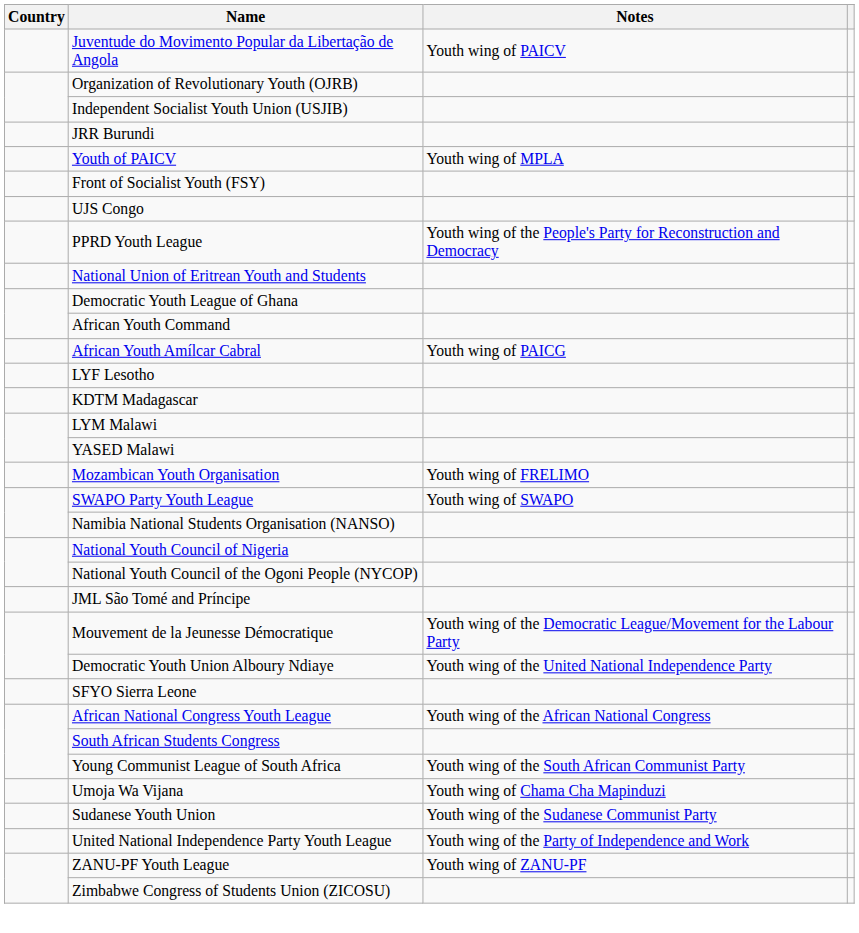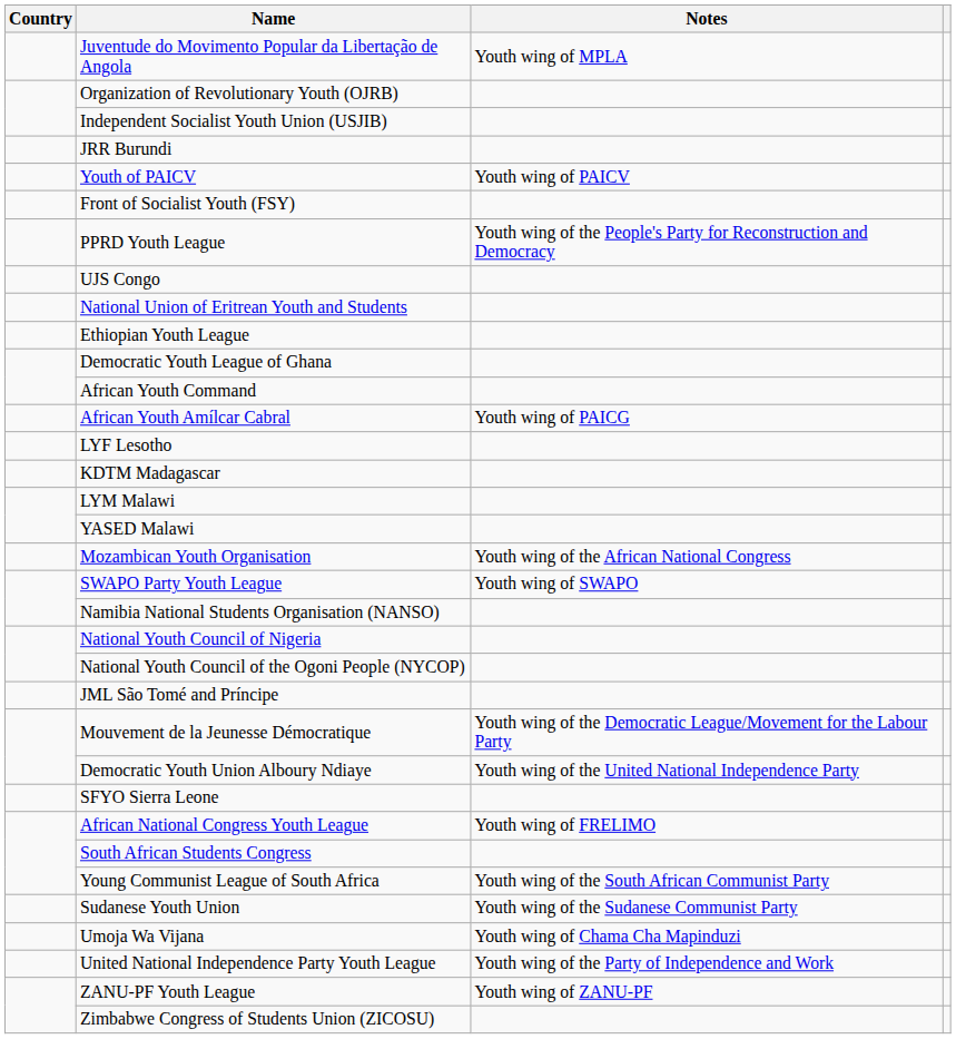 <table class="wikitable">
 <tr>
 <th>Country</th>
 <th>Name</th>
 <th>Notes</th>
 <th></th>
 </tr>
 <tr>
 <td></td>
 <td><a href='#'>Juventude do Movimento Popular da Libertação de Angola</a></td>
-<td>Youth wing of <a href='#'>PAICV</a></td>
+<td>Youth wing of <a href='#'>MPLA</a></td>
 <td></td>
 </tr>
 <tr>
 <td rowspan="2"></td>
 <td>Organization of Revolutionary Youth (OJRB)</td>
 <td></td>
 <td></td>
 </tr>
 <tr>
 <td>Independent Socialist Youth Union (USJIB)</td>
 <td></td>
 <td></td>
 </tr>
 <tr>
 <td></td>
 <td>JRR Burundi</td>
 <td></td>
 <td></td>
 </tr>
 <tr>
 <td></td>
 <td><a href='#'>Youth of PAICV</a></td>
-<td>Youth wing of <a href='#'>MPLA</a></td>
+<td>Youth wing of <a href='#'>PAICV</a></td>
 <td></td>
 </tr>
 <tr>
 <td></td>
 <td>Front of Socialist Youth (FSY)</td>
-<td></td>
-<td></td>
-</tr>
-<tr>
-<td></td>
-<td>UJS Congo</td>
 <td></td>
 <td></td>
 </tr>
 <tr>
 <td></td>
 <td>PPRD Youth League</td>
 <td>Youth wing of the <a href='#'>People's Party for Reconstruction and Democracy</a></td>
 <td></td>
 </tr>
 <tr>
 <td></td>
+<td>UJS Congo</td>
+<td></td>
+<td></td>
+</tr>
+<tr>
+<td></td>
 <td><a href='#'>National Union of Eritrean Youth and Students</a></td>
+<td></td>
+<td></td>
+</tr>
+<tr>
+<td></td>
+<td>Ethiopian Youth League</td>
 <td></td>
 <td></td>
 </tr>
 <tr>
 <td rowspan="2"></td>
 <td>Democratic Youth League of Ghana</td>
 <td></td>
 <td></td>
 </tr>
 <tr>
 <td>African Youth Command</td>
 <td></td>
 <td></td>
 </tr>
 <tr>
 <td></td>
 <td><a href='#'>African Youth Amílcar Cabral</a></td>
 <td>Youth wing of <a href='#'>PAICG</a></td>
 <td></td>
 </tr>
 <tr>
 <td></td>
 <td>LYF Lesotho</td>
 <td></td>
 <td></td>
 </tr>
 <tr>
 <td></td>
 <td>KDTM Madagascar</td>
 <td></td>
 <td></td>
 </tr>
 <tr>
 <td rowspan="2"></td>
 <td>LYM Malawi</td>
 <td></td>
 <td></td>
 </tr>
 <tr>
 <td>YASED Malawi</td>
 <td></td>
 <td></td>
 </tr>
 <tr>
 <td></td>
 <td><a href='#'>Mozambican Youth Organisation</a></td>
-<td>Youth wing of <a href='#'>FRELIMO</a></td>
+<td>Youth wing of the <a href='#'>African National Congress</a></td>
 <td></td>
 </tr>
 <tr>
 <td rowspan="2"></td>
 <td><a href='#'>SWAPO Party Youth League</a></td>
 <td>Youth wing of <a href='#'>SWAPO</a></td>
 <td></td>
 </tr>
 <tr>
 <td>Namibia National Students Organisation (NANSO)</td>
 <td></td>
 <td></td>
 </tr>
 <tr>
 <td rowspan="2"></td>
 <td><a href='#'>National Youth Council of Nigeria</a></td>
 <td></td>
 <td></td>
 </tr>
 <tr>
 <td>National Youth Council of the Ogoni People (NYCOP)</td>
 <td></td>
 <td></td>
 </tr>
 <tr>
 <td></td>
 <td>JML São Tomé and Príncipe</td>
 <td></td>
 <td></td>
 </tr>
 <tr>
 <td rowspan="2"></td>
 <td>Mouvement de la Jeunesse Démocratique</td>
 <td>Youth wing of the <a href='#'>Democratic League/Movement for the Labour Party</a></td>
 <td></td>
 </tr>
 <tr>
 <td>Democratic Youth Union Alboury Ndiaye</td>
 <td>Youth wing of the <a href='#'>United National Independence Party</a></td>
 <td></td>
 </tr>
 <tr>
 <td></td>
 <td>SFYO Sierra Leone</td>
 <td></td>
 <td></td>
 </tr>
 <tr>
 <td rowspan="3"></td>
 <td><a href='#'>African National Congress Youth League</a></td>
-<td>Youth wing of the <a href='#'>African National Congress</a></td>
+<td>Youth wing of <a href='#'>FRELIMO</a></td>
 <td></td>
 </tr>
 <tr>
 <td><a href='#'>South African Students Congress</a></td>
 <td></td>
 <td></td>
 </tr>
 <tr>
 <td>Young Communist League of South Africa</td>
 <td>Youth wing of the <a href='#'>South African Communist Party</a></td>
 <td></td>
 </tr>
 <tr>
 <td></td>
-<td>Umoja Wa Vijana</td>
-<td>Youth wing of <a href='#'>Chama Cha Mapinduzi</a></td>
+<td>Sudanese Youth Union</td>
+<td>Youth wing of the <a href='#'>Sudanese Communist Party</a></td>
 <td></td>
 </tr>
 <tr>
 <td></td>
-<td>Sudanese Youth Union</td>
-<td>Youth wing of the <a href='#'>Sudanese Communist Party</a></td>
+<td>Umoja Wa Vijana</td>
+<td>Youth wing of <a href='#'>Chama Cha Mapinduzi</a></td>
 <td></td>
 </tr>
 <tr>
 <td></td>
 <td>United National Independence Party Youth League</td>
 <td>Youth wing of the <a href='#'>Party of Independence and Work</a></td>
 <td></td>
 </tr>
 <tr>
 <td rowspan="2"></td>
 <td>ZANU-PF Youth League</td>
 <td>Youth wing of <a href='#'>ZANU-PF</a></td>
 <td></td>
 </tr>
 <tr>
 <td>Zimbabwe Congress of Students Union (ZICOSU)</td>
 <td></td>
 <td></td>
 </tr>
 </table>
